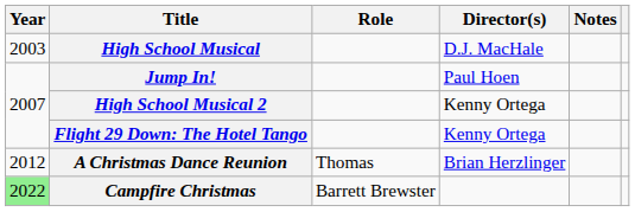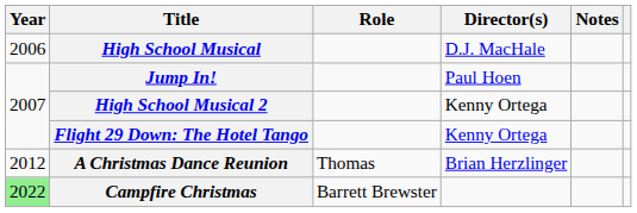 <table class="wikitable plainrowheaders sortable">
 <tr>
 <th scope="col">Year</th>
 <th scope="col">Title</th>
 <th scope="col">Role</th>
 <th scope="col">Director(s)</th>
 <th scope="col">Notes</th>
 <th scope="col" class="unsortable"></th>
 </tr>
 <tr>
-<td>2003</td>
+<td>2006</td>
 <th scope="row"><em><a href='#'>High School Musical</a></em></th>
 <td></td>
 <td><a href='#'>D.J. MacHale</a></td>
 <td></td>
 <td style="text-align: center;;"></td>
 </tr>
 <tr>
 <td rowspan="3">2007</td>
 <th scope="row"><em><a href='#'>Jump In!</a></em></th>
 <td></td>
 <td><a href='#'>Paul Hoen</a></td>
 <td></td>
 <td style="text-align: center;;"></td>
 </tr>
 <tr>
 <th scope="row"><em><a href='#'>High School Musical 2</a></em></th>
 <td></td>
 <td>Kenny Ortega</td>
 <td></td>
 <td style="text-align: center;;"></td>
 </tr>
 <tr>
 <th scope="row"><em><a href='#'>Flight 29 Down: The Hotel Tango</a></em></th>
 <td></td>
 <td><a href='#'>Kenny Ortega</a></td>
 <td></td>
 <td style="text-align: center;;"></td>
 </tr>
 <tr>
 <td>2012</td>
 <th scope="row"><em>A Christmas Dance Reunion</em></th>
 <td>Thomas</td>
 <td><a href='#'>Brian Herzlinger</a></td>
 <td></td>
 <td style="text-align: center;;"></td>
 </tr>
 <tr>
 <td style="background: lightgreen;">2022</td>
 <th scope="row"><em>Campfire Christmas</em></th>
 <td>Barrett Brewster</td>
 <td></td>
 <td></td>
 <td style="text-align: center;;"></td>
 </tr>
 </table>
